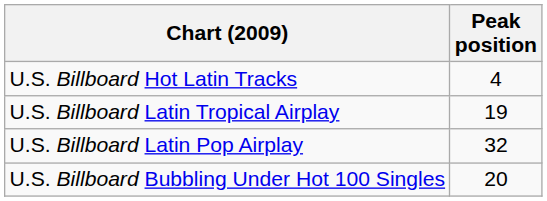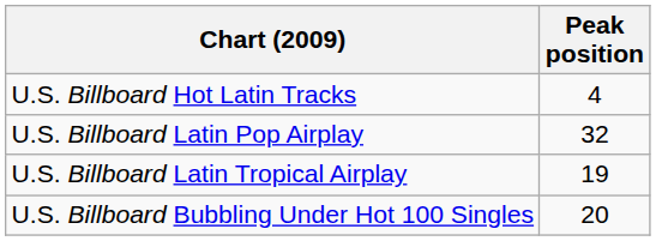 <table class="wikitable sortable">
 <tr>
 <th align="left">Chart (2009)</th>
 <th align="left">Peak<br>position</th>
 </tr>
 <tr>
 <td align="left">U.S. <em>Billboard</em> <a href='#'>Hot Latin Tracks</a></td>
 <td align="center">4</td>
 </tr>
 <tr>
+<td align="left">U.S. <em>Billboard</em> <a href='#'>Latin Pop Airplay</a></td>
+<td align="center">32</td>
+</tr>
+<tr>
 <td align="left">U.S. <em>Billboard</em> <a href='#'>Latin Tropical Airplay</a></td>
 <td align="center">19</td>
-</tr>
-<tr>
-<td align="left">U.S. <em>Billboard</em> <a href='#'>Latin Pop Airplay</a></td>
-<td align="center">32</td>
 </tr>
 <tr>
 <td align="left">U.S. <em>Billboard</em> <a href='#'>Bubbling Under Hot 100 Singles</a></td>
 <td align="center">20</td>
 </tr>
 </table>
